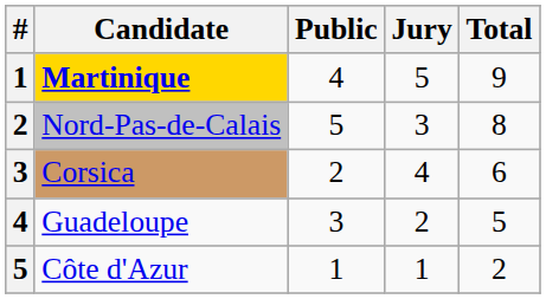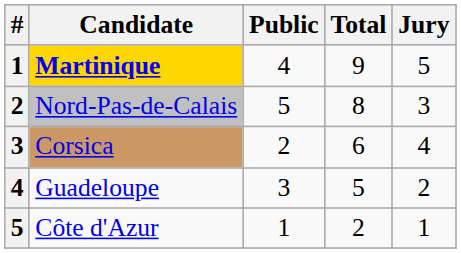 <table class="wikitable sortable" style="text-align:center;">
 <tr>
 <th>#</th>
 <th>Candidate</th>
 <th>Public</th>
+<th>Total</th>
 <th>Jury</th>
-<th>Total</th>
 </tr>
 <tr>
 <th>1</th>
 <td align=left bgcolor=gold><strong> <a href='#'>Martinique</a></strong></td>
 <td>4</td>
+<td>9</td>
 <td>5</td>
-<td>9</td>
 </tr>
 <tr>
 <th>2</th>
 <td align=left bgcolor=silver> <a href='#'>Nord-Pas-de-Calais</a></td>
 <td>5</td>
+<td>8</td>
 <td>3</td>
-<td>8</td>
 </tr>
 <tr>
 <th>3</th>
 <td align=left bgcolor=#cc9966> <a href='#'>Corsica</a></td>
 <td>2</td>
+<td>6</td>
 <td>4</td>
-<td>6</td>
 </tr>
 <tr>
 <th>4</th>
 <td align=left> <a href='#'>Guadeloupe</a></td>
 <td>3</td>
+<td>5</td>
 <td>2</td>
-<td>5</td>
 </tr>
 <tr>
 <th>5</th>
 <td align=left> <a href='#'>Côte d'Azur</a></td>
 <td>1</td>
+<td>2</td>
 <td>1</td>
-<td>2</td>
 </tr>
 </table>
